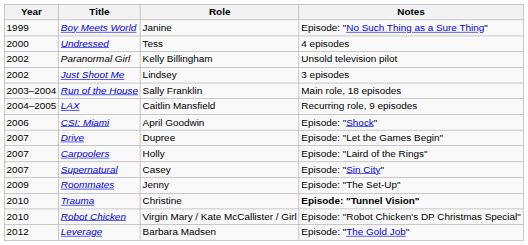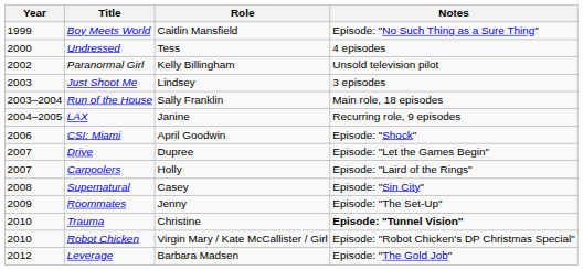 <table class="wikitable sortable">
 <tr>
 <th>Year</th>
 <th>Title</th>
 <th>Role</th>
 <th class="unsortable">Notes</th>
 </tr>
 <tr>
 <td>1999</td>
 <td><em><a href='#'>Boy Meets World</a></em></td>
-<td>Janine</td>
+<td>Caitlin Mansfield</td>
 <td>Episode: "<a href='#'>No Such Thing as a Sure Thing</a>"</td>
 </tr>
 <tr>
 <td>2000</td>
 <td><em><a href='#'>Undressed</a></em></td>
 <td>Tess</td>
 <td>4 episodes</td>
 </tr>
 <tr>
 <td>2002</td>
 <td><em>Paranormal Girl</em></td>
 <td>Kelly Billingham</td>
 <td>Unsold television pilot</td>
 </tr>
 <tr>
-<td>2002</td>
+<td>2003</td>
 <td><em><a href='#'>Just Shoot Me</a></em></td>
 <td>Lindsey</td>
 <td>3 episodes</td>
 </tr>
 <tr>
 <td>2003–2004</td>
 <td><em><a href='#'>Run of the House</a></em></td>
 <td>Sally Franklin</td>
 <td>Main role, 18 episodes</td>
 </tr>
 <tr>
 <td>2004–2005</td>
 <td><em><a href='#'>LAX</a></em></td>
-<td>Caitlin Mansfield</td>
+<td>Janine</td>
 <td>Recurring role, 9 episodes</td>
 </tr>
 <tr>
 <td>2006</td>
 <td><em><a href='#'>CSI: Miami</a></em></td>
 <td>April Goodwin</td>
 <td>Episode: "<a href='#'>Shock</a>"</td>
 </tr>
 <tr>
 <td>2007</td>
 <td><em><a href='#'>Drive</a></em></td>
 <td>Dupree</td>
 <td>Episode: "Let the Games Begin"</td>
 </tr>
 <tr>
 <td>2007</td>
 <td><em><a href='#'>Carpoolers</a></em></td>
 <td>Holly</td>
 <td>Episode: "Laird of the Rings"</td>
 </tr>
 <tr>
-<td>2007</td>
+<td>2008</td>
 <td><em><a href='#'>Supernatural</a></em></td>
 <td>Casey</td>
 <td>Episode: "<a href='#'>Sin City</a>"</td>
 </tr>
 <tr>
 <td>2009</td>
 <td><em><a href='#'>Roommates</a></em></td>
 <td>Jenny</td>
 <td>Episode: "The Set-Up"</td>
 </tr>
 <tr>
 <td>2010</td>
 <td><em><a href='#'>Trauma</a></em></td>
 <td>Christine</td>
 <td><strong>Episode: "Tunnel Vision"</strong></td>
 </tr>
 <tr>
 <td>2010</td>
 <td><em><a href='#'>Robot Chicken</a></em></td>
 <td>Virgin Mary / Kate McCallister / Girl</td>
 <td>Episode: "Robot Chicken's DP Christmas Special"</td>
 </tr>
 <tr>
 <td>2012</td>
 <td><em><a href='#'>Leverage</a></em></td>
 <td>Barbara Madsen</td>
 <td>Episode: "<a href='#'>The Gold Job</a>"</td>
 </tr>
 </table>
